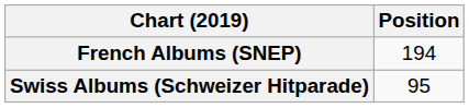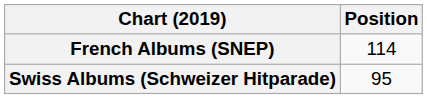 <table class="wikitable sortable plainrowheaders" style="text-align:center">
 <tr>
 <th scope="col">Chart (2019)</th>
 <th scope="col">Position</th>
 </tr>
 <tr>
 <th scope="row">French Albums (SNEP)</th>
-<td>194</td>
+<td>114</td>
 </tr>
 <tr>
 <th scope="row">Swiss Albums (Schweizer Hitparade)</th>
 <td>95</td>
 </tr>
 </table>
